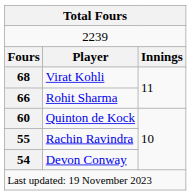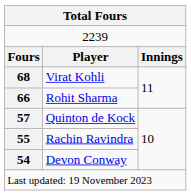 <table class="wikitable" style="float:left;">
 <tr>
 <th colspan="3">Total Fours</th>
 </tr>
 <tr>
 <td colspan="3" style="text-align:center;">2239</td>
 </tr>
 <tr>
 <th>Fours</th>
 <th class="unsortable">Player</th>
 <th>Innings</th>
 </tr>
 <tr>
 <th>68</th>
 <td> <a href='#'>Virat Kohli</a></td>
 <td rowspan=2>11</td>
 </tr>
 <tr>
 <th>66</th>
 <td> <a href='#'>Rohit Sharma</a></td>
 </tr>
 <tr>
-<th>60</th>
+<th>57</th>
 <td> <a href='#'>Quinton de Kock</a></td>
 <td rowspan=3>10</td>
 </tr>
 <tr>
 <th>55</th>
 <td> <a href='#'>Rachin Ravindra</a></td>
 </tr>
 <tr>
 <th>54</th>
 <td> <a href='#'>Devon Conway</a></td>
 </tr>
 <tr>
 <td colspan="6"><small>Last updated: 19 November 2023</small></td>
 </tr>
 </table>
